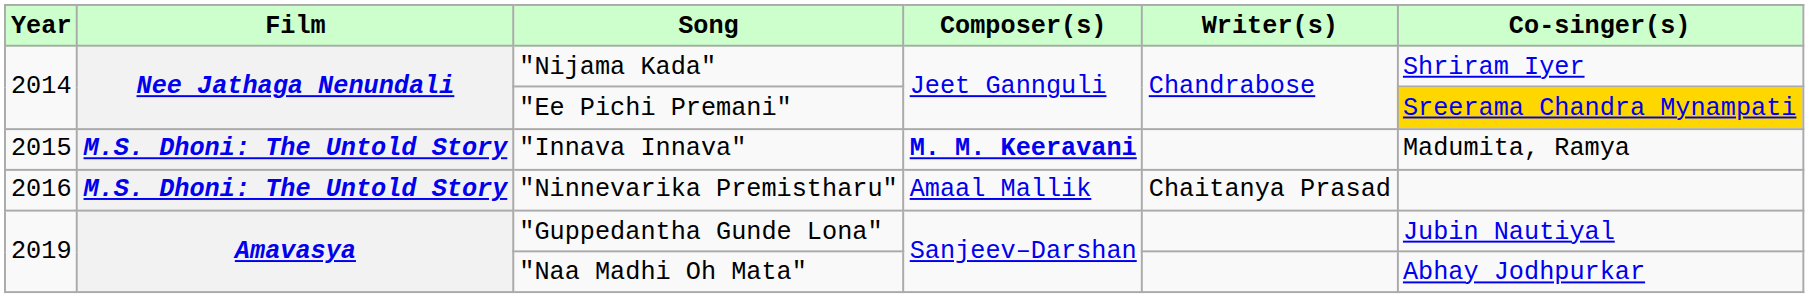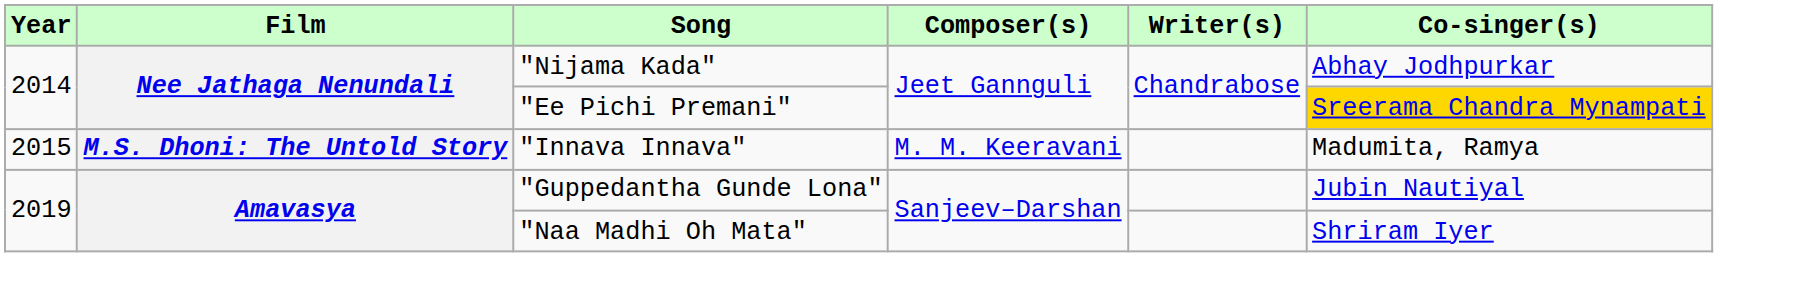 <table class="wikitable sortable">
 <tr>
 <th style="background:#cfc; text-align:center;"><strong>Year</strong></th>
 <th style="background:#cfc; text-align:center;"><strong>Film</strong></th>
 <th style="background:#cfc; text-align:center;"><strong>Song</strong></th>
 <th style="background:#cfc; text-align:center;"><strong>Composer(s)</strong></th>
 <th style="background:#cfc; text-align:center;"><strong>Writer(s)</strong></th>
 <th style="background:#cfc; text-align:center;"><strong>Co-singer(s)</strong></th>
 </tr>
 <tr>
 <td rowspan=2>2014</td>
 <th rowspan="2"><em><a href='#'>Nee Jathaga Nenundali</a></em></th>
 <td>"Nijama Kada"</td>
 <td rowspan="2"><a href='#'>Jeet Gannguli</a></td>
 <td rowspan="2"><a href='#'>Chandrabose</a></td>
-<td><a href='#'>Shriram Iyer</a></td>
+<td><a href='#'>Abhay Jodhpurkar</a></td>
 </tr>
 <tr>
 <td>"Ee Pichi Premani"</td>
 <td style="background: gold;"><a href='#'>Sreerama Chandra Mynampati</a></td>
 </tr>
 <tr>
 <td>2015</td>
 <th><em><a href='#'>M.S. Dhoni: The Untold Story</a></em></th>
 <td>"Innava Innava"</td>
-<td><strong><a href='#'>M. M. Keeravani</a></strong></td>
+<td><a href='#'>M. M. Keeravani</a></td>
 <td></td>
 <td>Madumita, Ramya</td>
-</tr>
-<tr>
-<td>2016</td>
-<th><em><a href='#'>M.S. Dhoni: The Untold Story</a></em></th>
-<td>"Ninnevarika Premistharu"</td>
-<td><a href='#'>Amaal Mallik</a></td>
-<td>Chaitanya Prasad</td>
-<td></td>
 </tr>
 <tr>
 <td rowspan="2">2019</td>
 <th rowspan="2"><em><a href='#'>Amavasya</a></em></th>
 <td>"Guppedantha Gunde Lona"</td>
 <td rowspan="2"><a href='#'>Sanjeev–Darshan</a></td>
 <td></td>
 <td><a href='#'>Jubin Nautiyal</a></td>
 </tr>
 <tr>
 <td>"Naa Madhi Oh Mata"</td>
 <td></td>
-<td><a href='#'>Abhay Jodhpurkar</a></td>
+<td><a href='#'>Shriram Iyer</a></td>
 </tr>
 </table>
